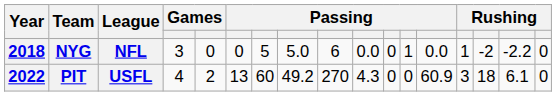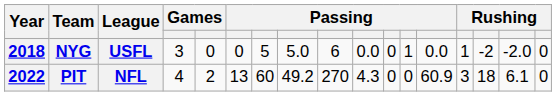 <table class="wikitable" style="text-align:center;">
 <tr>
 <th rowspan="2">Year</th>
 <th rowspan="2">Team</th>
 <th rowspan="2">League</th>
 <th colspan="2">Games</th>
 <th colspan="8">Passing</th>
 <th colspan="4">Rushing</th>
 </tr>
 <tr>
 <th></th>
 <th></th>
 <th></th>
 <th></th>
 <th></th>
 <th></th>
 <th></th>
 <th></th>
 <th></th>
 <th></th>
 <th></th>
 <th></th>
 <th></th>
 <th></th>
 </tr>
 <tr>
 <th><a href='#'>2018</a></th>
 <th><a href='#'>NYG</a></th>
-<th><a href='#'>NFL</a></th>
+<th><a href='#'>USFL</a></th>
 <td>3</td>
 <td>0</td>
 <td>0</td>
 <td>5</td>
 <td>5.0</td>
 <td>6</td>
 <td>0.0</td>
 <td>0</td>
 <td>1</td>
 <td>0.0</td>
 <td>1</td>
 <td>-2</td>
-<td>-2.2</td>
+<td>-2.0</td>
 <td>0</td>
 </tr>
 <tr>
 <th><a href='#'>2022</a></th>
 <th><a href='#'>PIT</a></th>
-<th><a href='#'>USFL</a></th>
+<th><a href='#'>NFL</a></th>
 <td>4</td>
 <td>2</td>
 <td>13</td>
 <td>60</td>
 <td>49.2</td>
 <td>270</td>
 <td>4.3</td>
 <td>0</td>
 <td>0</td>
 <td>60.9</td>
 <td>3</td>
 <td>18</td>
 <td>6.1</td>
 <td>0</td>
 </tr>
 </table>
